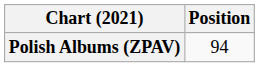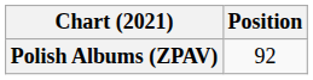 <table class="wikitable plainrowheaders" style="text-align:center">
 <tr>
 <th scope="col">Chart (2021)</th>
 <th scope="col">Position</th>
 </tr>
 <tr>
 <th scope="row">Polish Albums (ZPAV)</th>
-<td>94</td>
+<td>92</td>
 </tr>
 </table>
